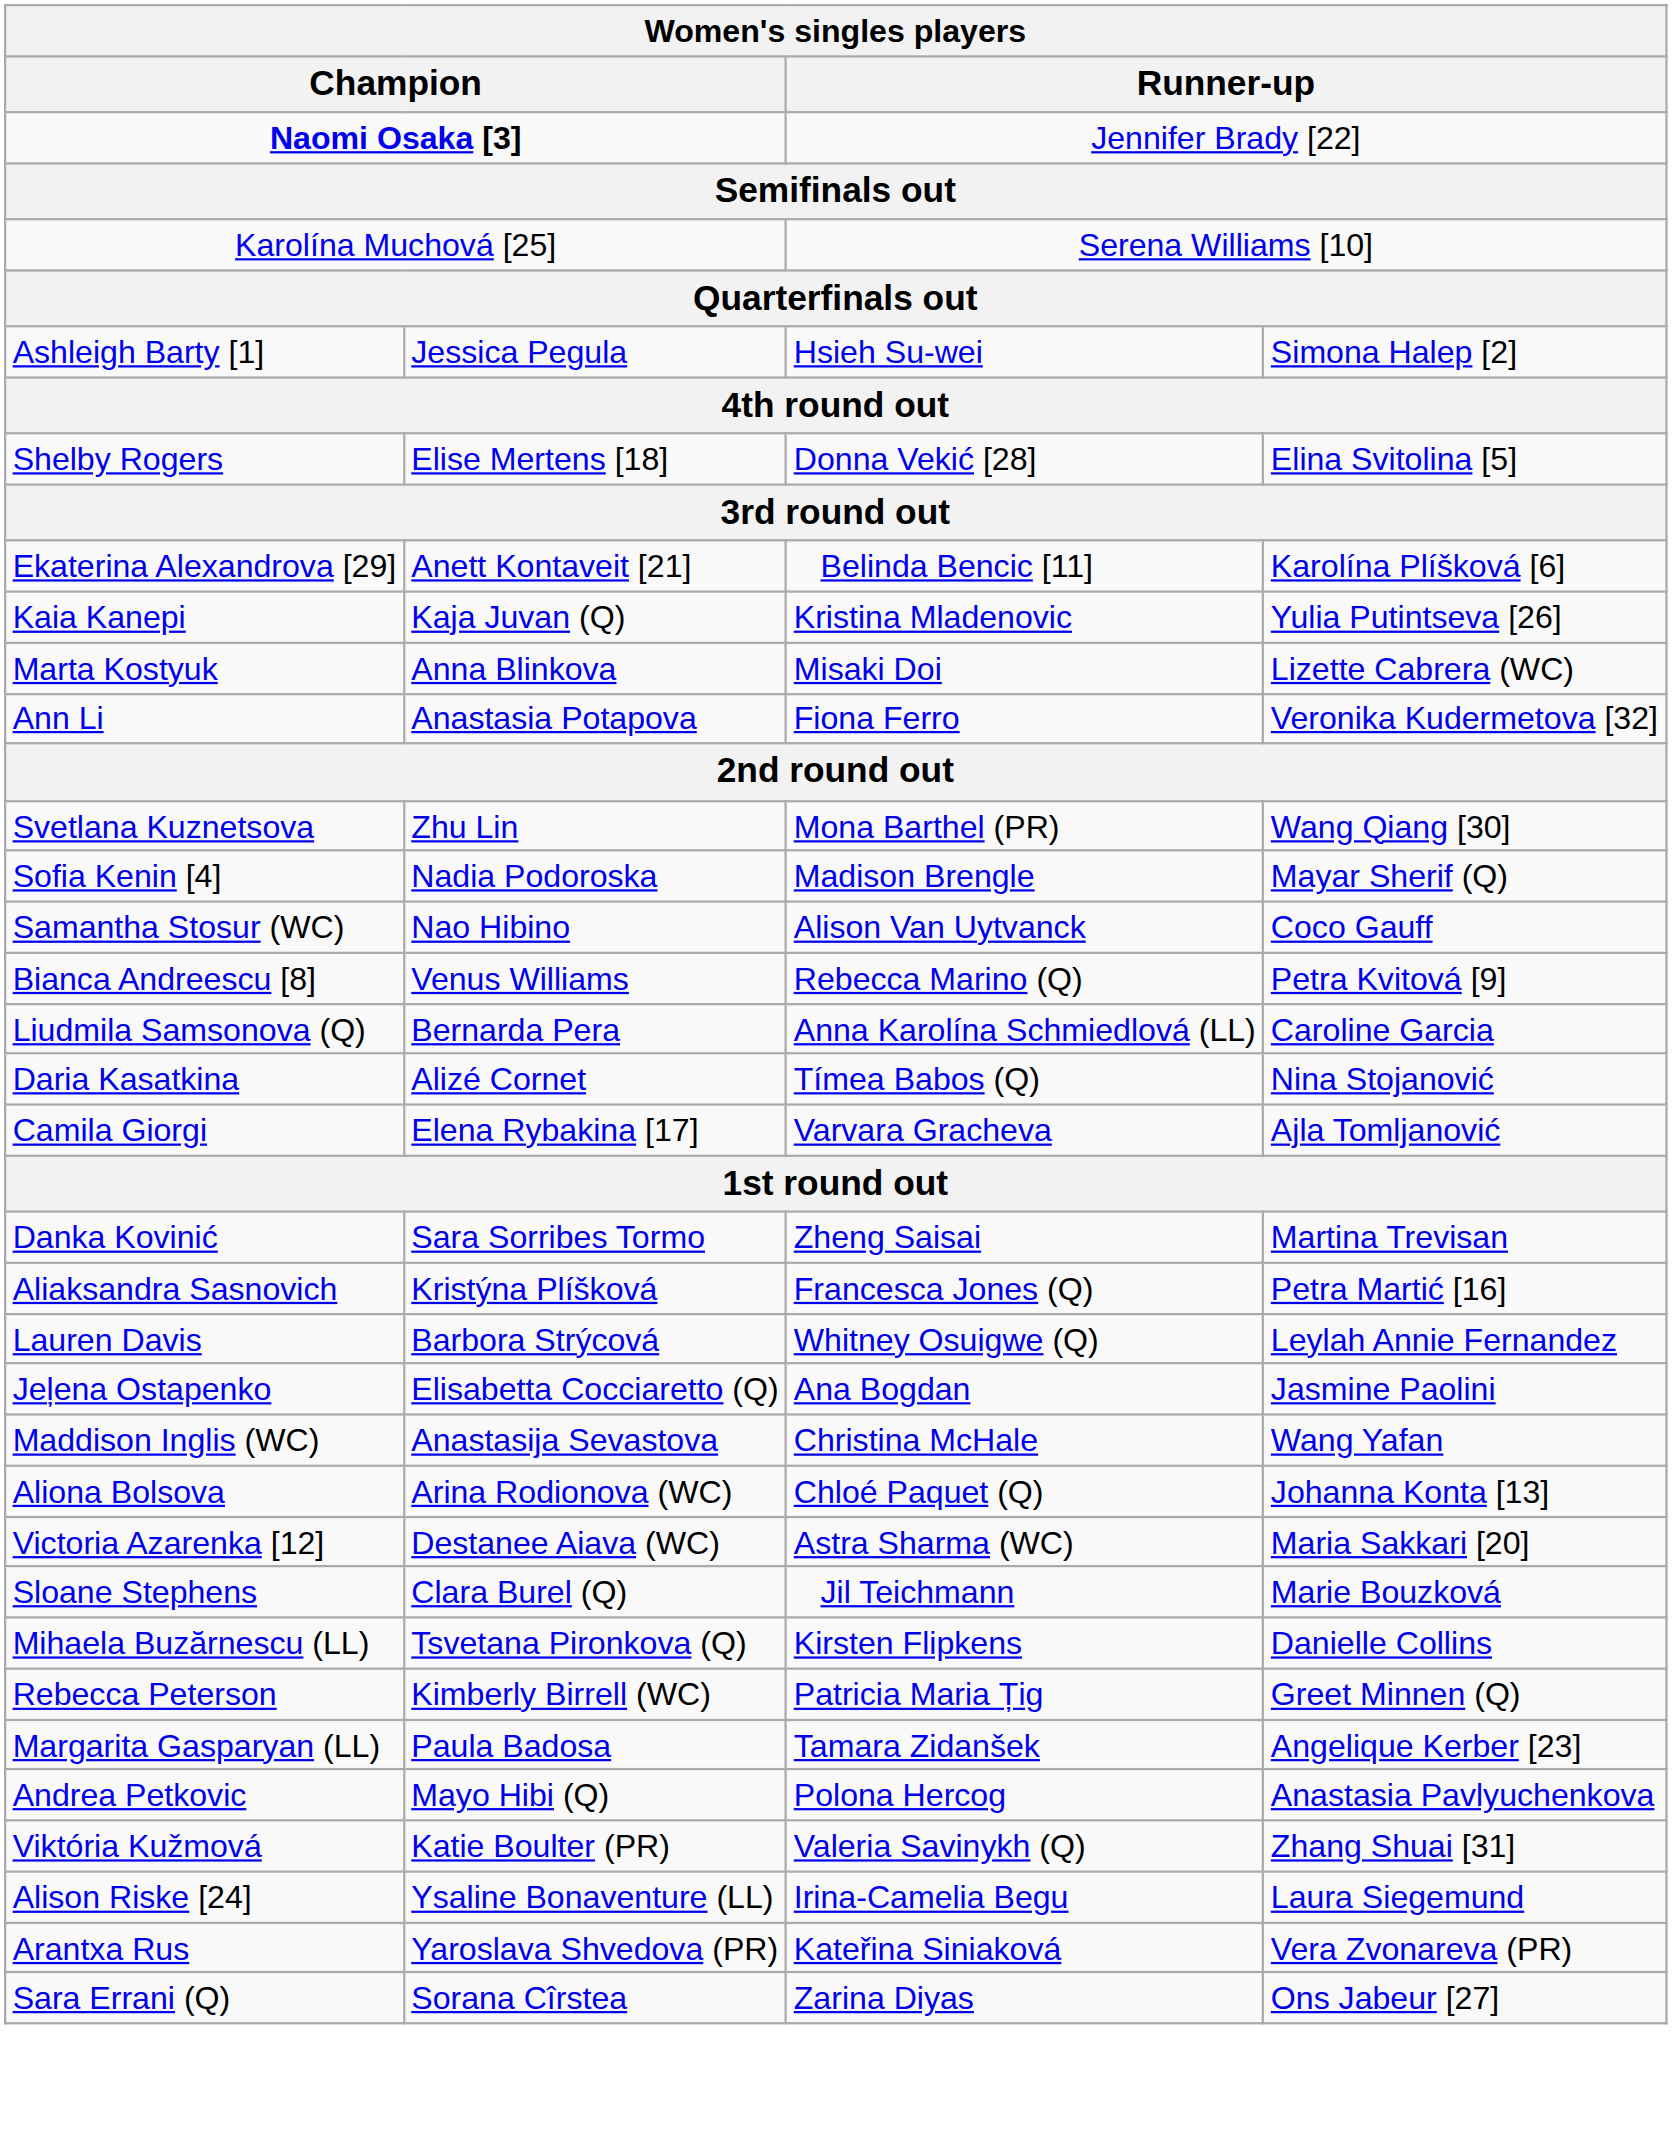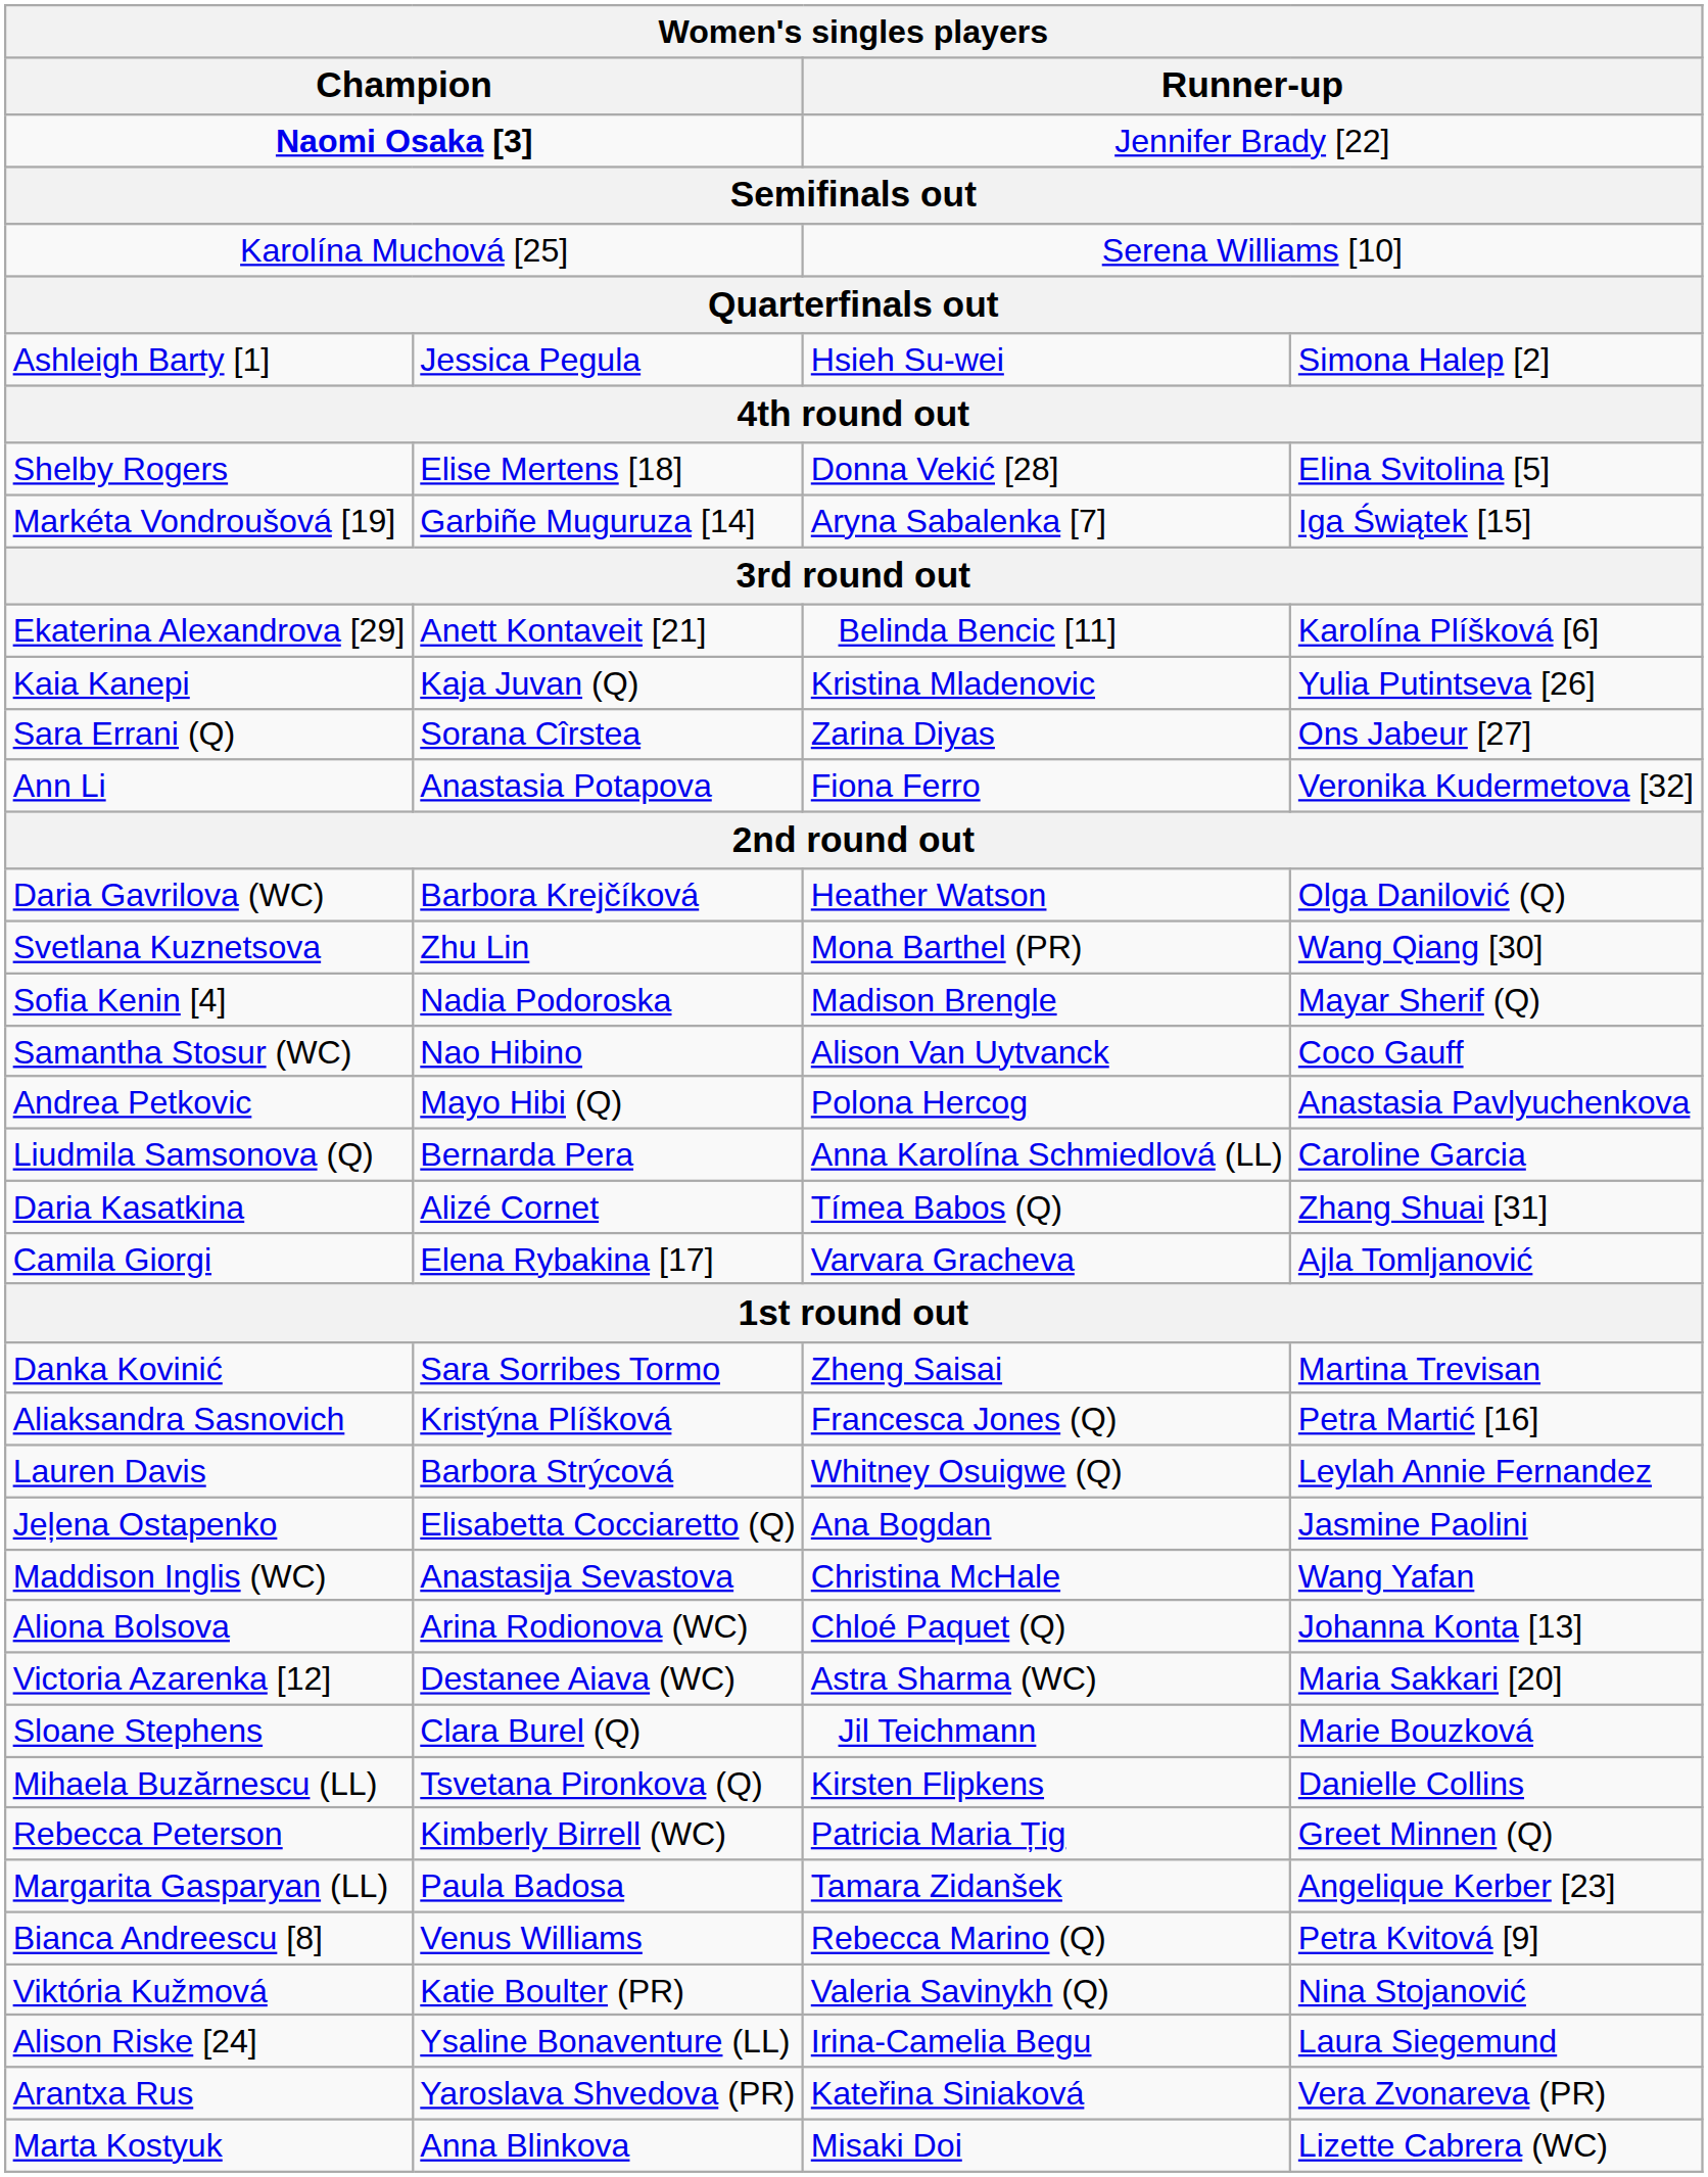 <table class="wikitable collapsible collapsed" style="font-size:90%">
 <tr>
 <th colspan=4>Women's singles players</th>
 </tr>
 <tr style="font-size:110%">
 <th colspan="2">Champion</th>
 <th colspan="2">Runner-up</th>
 </tr>
 <tr style="text-align:center;">
 <td colspan="2"><strong> <a href='#'>Naomi Osaka</a> [3]</strong></td>
 <td colspan="2"> <a href='#'>Jennifer Brady</a> [22]</td>
 </tr>
 <tr style="font-size:110%">
 <th colspan="4">Semifinals out</th>
 </tr>
 <tr>
 <td colspan="2" style="text-align:center;"> <a href='#'>Karolína Muchová</a> [25]</td>
 <td colspan="2" style="text-align:center;"> <a href='#'>Serena Williams</a> [10]</td>
 </tr>
 <tr style="font-size:110%">
 <th colspan="4">Quarterfinals out</th>
 </tr>
 <tr>
 <td> <a href='#'>Ashleigh Barty</a> [1]</td>
 <td> <a href='#'>Jessica Pegula</a></td>
 <td> <a href='#'>Hsieh Su-wei</a></td>
 <td> <a href='#'>Simona Halep</a> [2]</td>
 </tr>
 <tr style="font-size:110%">
 <th colspan="4">4th round out</th>
 </tr>
 <tr>
 <td> <a href='#'>Shelby Rogers</a></td>
 <td> <a href='#'>Elise Mertens</a> [18]</td>
 <td> <a href='#'>Donna Vekić</a> [28]</td>
 <td> <a href='#'>Elina Svitolina</a> [5]</td>
 </tr>
+<tr>
+<td> <a href='#'>Markéta Vondroušová</a> [19]</td>
+<td> <a href='#'>Garbiñe Muguruza</a> [14]</td>
+<td> <a href='#'>Aryna Sabalenka</a> [7]</td>
+<td> <a href='#'>Iga Świątek</a> [15]</td>
+</tr>
 <tr style="font-size:110%">
 <th colspan="4">3rd round out</th>
 </tr>
 <tr>
 <td> <a href='#'>Ekaterina Alexandrova</a> [29]</td>
 <td> <a href='#'>Anett Kontaveit</a> [21]</td>
 <td>   <a href='#'>Belinda Bencic</a> [11]</td>
 <td> <a href='#'>Karolína Plíšková</a> [6]</td>
 </tr>
 <tr>
 <td> <a href='#'>Kaia Kanepi</a></td>
 <td> <a href='#'>Kaja Juvan</a> (Q)</td>
 <td> <a href='#'>Kristina Mladenovic</a></td>
 <td> <a href='#'>Yulia Putintseva</a> [26]</td>
 </tr>
 <tr>
-<td> <a href='#'>Marta Kostyuk</a></td>
-<td> <a href='#'>Anna Blinkova</a></td>
-<td> <a href='#'>Misaki Doi</a></td>
-<td> <a href='#'>Lizette Cabrera</a> (WC)</td>
+<td> <a href='#'>Sara Errani</a> (Q)</td>
+<td> <a href='#'>Sorana Cîrstea</a></td>
+<td> <a href='#'>Zarina Diyas</a></td>
+<td> <a href='#'>Ons Jabeur</a> [27]</td>
 </tr>
 <tr>
 <td> <a href='#'>Ann Li</a></td>
 <td> <a href='#'>Anastasia Potapova</a></td>
 <td> <a href='#'>Fiona Ferro</a></td>
 <td> <a href='#'>Veronika Kudermetova</a> [32]</td>
 </tr>
 <tr style="font-size:110%">
 <th colspan="4">2nd round out</th>
+</tr>
+<tr>
+<td> <a href='#'>Daria Gavrilova</a> (WC)</td>
+<td> <a href='#'>Barbora Krejčíková</a></td>
+<td> <a href='#'>Heather Watson</a></td>
+<td> <a href='#'>Olga Danilović</a> (Q)</td>
 </tr>
 <tr>
 <td> <a href='#'>Svetlana Kuznetsova</a></td>
 <td> <a href='#'>Zhu Lin</a></td>
 <td> <a href='#'>Mona Barthel</a> (PR)</td>
 <td> <a href='#'>Wang Qiang</a> [30]</td>
 </tr>
 <tr>
 <td> <a href='#'>Sofia Kenin</a> [4]</td>
 <td> <a href='#'>Nadia Podoroska</a></td>
 <td> <a href='#'>Madison Brengle</a></td>
 <td> <a href='#'>Mayar Sherif</a> (Q)</td>
 </tr>
 <tr>
 <td> <a href='#'>Samantha Stosur</a> (WC)</td>
 <td> <a href='#'>Nao Hibino</a></td>
 <td> <a href='#'>Alison Van Uytvanck</a></td>
 <td> <a href='#'>Coco Gauff</a></td>
 </tr>
 <tr>
-<td> <a href='#'>Bianca Andreescu</a> [8]</td>
-<td> <a href='#'>Venus Williams</a></td>
-<td> <a href='#'>Rebecca Marino</a> (Q)</td>
-<td> <a href='#'>Petra Kvitová</a> [9]</td>
+<td> <a href='#'>Andrea Petkovic</a></td>
+<td> <a href='#'>Mayo Hibi</a> (Q)</td>
+<td> <a href='#'>Polona Hercog</a></td>
+<td> <a href='#'>Anastasia Pavlyuchenkova</a></td>
 </tr>
 <tr>
 <td> <a href='#'>Liudmila Samsonova</a> (Q)</td>
 <td> <a href='#'>Bernarda Pera</a></td>
 <td> <a href='#'>Anna Karolína Schmiedlová</a> (LL)</td>
 <td> <a href='#'>Caroline Garcia</a></td>
 </tr>
 <tr>
 <td> <a href='#'>Daria Kasatkina</a></td>
 <td> <a href='#'>Alizé Cornet</a></td>
 <td> <a href='#'>Tímea Babos</a> (Q)</td>
-<td> <a href='#'>Nina Stojanović</a></td>
+<td> <a href='#'>Zhang Shuai</a> [31]</td>
 </tr>
 <tr>
 <td> <a href='#'>Camila Giorgi</a></td>
 <td> <a href='#'>Elena Rybakina</a> [17]</td>
 <td> <a href='#'>Varvara Gracheva</a></td>
 <td> <a href='#'>Ajla Tomljanović</a></td>
 </tr>
 <tr style="font-size:110%">
 <th colspan="4">1st round out</th>
 </tr>
 <tr>
 <td> <a href='#'>Danka Kovinić</a></td>
 <td> <a href='#'>Sara Sorribes Tormo</a></td>
 <td> <a href='#'>Zheng Saisai</a></td>
 <td> <a href='#'>Martina Trevisan</a></td>
 </tr>
 <tr>
 <td> <a href='#'>Aliaksandra Sasnovich</a></td>
 <td> <a href='#'>Kristýna Plíšková</a></td>
 <td> <a href='#'>Francesca Jones</a> (Q)</td>
 <td> <a href='#'>Petra Martić</a> [16]</td>
 </tr>
 <tr>
 <td> <a href='#'>Lauren Davis</a></td>
 <td> <a href='#'>Barbora Strýcová</a></td>
 <td> <a href='#'>Whitney Osuigwe</a> (Q)</td>
 <td> <a href='#'>Leylah Annie Fernandez</a></td>
 </tr>
 <tr>
 <td> <a href='#'>Jeļena Ostapenko</a></td>
 <td> <a href='#'>Elisabetta Cocciaretto</a> (Q)</td>
 <td> <a href='#'>Ana Bogdan</a></td>
 <td> <a href='#'>Jasmine Paolini</a></td>
 </tr>
 <tr>
 <td> <a href='#'>Maddison Inglis</a> (WC)</td>
 <td> <a href='#'>Anastasija Sevastova</a></td>
 <td> <a href='#'>Christina McHale</a></td>
 <td> <a href='#'>Wang Yafan</a></td>
 </tr>
 <tr>
 <td> <a href='#'>Aliona Bolsova</a></td>
 <td> <a href='#'>Arina Rodionova</a> (WC)</td>
 <td> <a href='#'>Chloé Paquet</a> (Q)</td>
 <td> <a href='#'>Johanna Konta</a> [13]</td>
 </tr>
 <tr>
 <td> <a href='#'>Victoria Azarenka</a> [12]</td>
 <td> <a href='#'>Destanee Aiava</a> (WC)</td>
 <td> <a href='#'>Astra Sharma</a> (WC)</td>
 <td> <a href='#'>Maria Sakkari</a> [20]</td>
 </tr>
 <tr>
 <td> <a href='#'>Sloane Stephens</a></td>
 <td> <a href='#'>Clara Burel</a> (Q)</td>
 <td>   <a href='#'>Jil Teichmann</a></td>
 <td> <a href='#'>Marie Bouzková</a></td>
 </tr>
 <tr>
 <td> <a href='#'>Mihaela Buzărnescu</a> (LL)</td>
 <td> <a href='#'>Tsvetana Pironkova</a> (Q)</td>
 <td> <a href='#'>Kirsten Flipkens</a></td>
 <td> <a href='#'>Danielle Collins</a></td>
 </tr>
 <tr>
 <td> <a href='#'>Rebecca Peterson</a></td>
 <td> <a href='#'>Kimberly Birrell</a> (WC)</td>
 <td> <a href='#'>Patricia Maria Țig</a></td>
 <td> <a href='#'>Greet Minnen</a> (Q)</td>
 </tr>
 <tr>
 <td> <a href='#'>Margarita Gasparyan</a> (LL)</td>
 <td> <a href='#'>Paula Badosa</a></td>
 <td> <a href='#'>Tamara Zidanšek</a></td>
 <td> <a href='#'>Angelique Kerber</a> [23]</td>
 </tr>
 <tr>
-<td> <a href='#'>Andrea Petkovic</a></td>
-<td> <a href='#'>Mayo Hibi</a> (Q)</td>
-<td> <a href='#'>Polona Hercog</a></td>
-<td> <a href='#'>Anastasia Pavlyuchenkova</a></td>
+<td> <a href='#'>Bianca Andreescu</a> [8]</td>
+<td> <a href='#'>Venus Williams</a></td>
+<td> <a href='#'>Rebecca Marino</a> (Q)</td>
+<td> <a href='#'>Petra Kvitová</a> [9]</td>
 </tr>
 <tr>
 <td> <a href='#'>Viktória Kužmová</a></td>
 <td> <a href='#'>Katie Boulter</a> (PR)</td>
 <td> <a href='#'>Valeria Savinykh</a> (Q)</td>
-<td> <a href='#'>Zhang Shuai</a> [31]</td>
+<td> <a href='#'>Nina Stojanović</a></td>
 </tr>
 <tr>
 <td> <a href='#'>Alison Riske</a> [24]</td>
 <td> <a href='#'>Ysaline Bonaventure</a> (LL)</td>
 <td> <a href='#'>Irina-Camelia Begu</a></td>
 <td> <a href='#'>Laura Siegemund</a></td>
 </tr>
 <tr>
 <td> <a href='#'>Arantxa Rus</a></td>
 <td> <a href='#'>Yaroslava Shvedova</a> (PR)</td>
 <td> <a href='#'>Kateřina Siniaková</a></td>
 <td> <a href='#'>Vera Zvonareva</a> (PR)</td>
 </tr>
 <tr>
-<td> <a href='#'>Sara Errani</a> (Q)</td>
-<td> <a href='#'>Sorana Cîrstea</a></td>
-<td> <a href='#'>Zarina Diyas</a></td>
-<td> <a href='#'>Ons Jabeur</a> [27]</td>
+<td> <a href='#'>Marta Kostyuk</a></td>
+<td> <a href='#'>Anna Blinkova</a></td>
+<td> <a href='#'>Misaki Doi</a></td>
+<td> <a href='#'>Lizette Cabrera</a> (WC)</td>
 </tr>
 </table>
